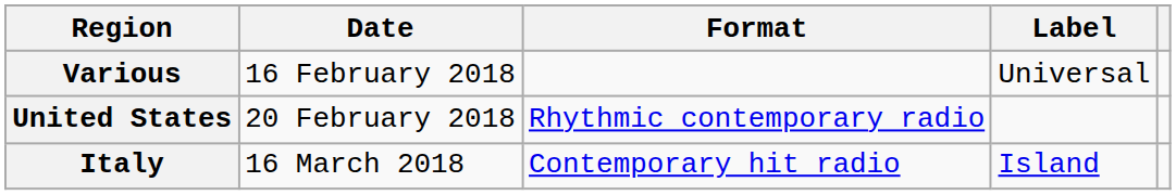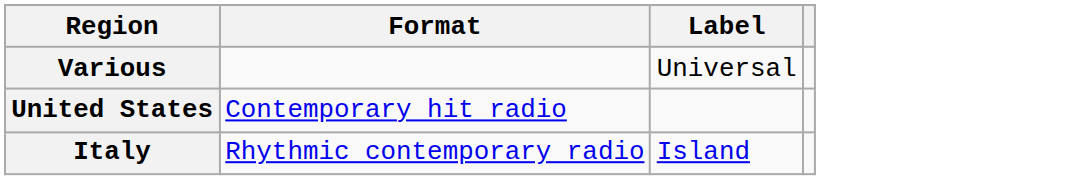 <table class="wikitable plainrowheaders">
 <tr>
 <th scope="col">Region</th>
-<th scope="col">Date</th>
 <th scope="col">Format</th>
 <th scope="col">Label</th>
 <th scope="col"></th>
 </tr>
 <tr>
 <th scope="row">Various</th>
-<td>16 February 2018</td>
 <td></td>
 <td>Universal</td>
 <td></td>
 </tr>
 <tr>
 <th scope="row">United States</th>
-<td>20 February 2018</td>
-<td><a href='#'>Rhythmic contemporary radio</a></td>
+<td><a href='#'>Contemporary hit radio</a></td>
 <td></td>
 <td></td>
 </tr>
 <tr>
 <th scope="row">Italy</th>
-<td>16 March 2018</td>
-<td><a href='#'>Contemporary hit radio</a></td>
+<td><a href='#'>Rhythmic contemporary radio</a></td>
 <td><a href='#'>Island</a></td>
 <td></td>
 </tr>
 </table>
